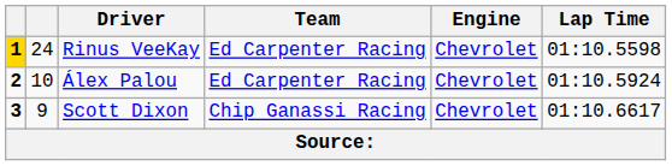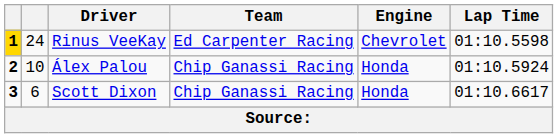 <table class="wikitable" style="font-size:95%;">
 <tr>
 <th></th>
 <th></th>
 <th>Driver</th>
 <th>Team</th>
 <th>Engine</th>
 <th>Lap Time</th>
 </tr>
 <tr>
 <td style="background: gold; text-align:center;"><strong>1</strong></td>
 <td style="text-align:center;">24</td>
 <td> <a href='#'>Rinus VeeKay</a></td>
 <td><a href='#'>Ed Carpenter Racing</a></td>
 <td><a href='#'>Chevrolet</a></td>
 <td>01:10.5598</td>
 </tr>
 <tr>
 <td style="text-align:center;"><strong>2</strong></td>
 <td style="text-align:center;">10</td>
 <td> <a href='#'>Álex Palou</a></td>
-<td><a href='#'>Ed Carpenter Racing</a></td>
-<td><a href='#'>Chevrolet</a></td>
+<td><a href='#'>Chip Ganassi Racing</a></td>
+<td><a href='#'>Honda</a></td>
 <td>01:10.5924</td>
 </tr>
 <tr>
 <td style="text-align:center;"><strong>3</strong></td>
-<td style="text-align:center;">9</td>
+<td style="text-align:center;">6</td>
 <td> <a href='#'>Scott Dixon</a> <strong></strong></td>
 <td><a href='#'>Chip Ganassi Racing</a></td>
-<td><a href='#'>Chevrolet</a></td>
+<td><a href='#'>Honda</a></td>
 <td>01:10.6617</td>
 </tr>
 <tr>
 <th colspan="6">Source:</th>
 </tr>
 </table>
